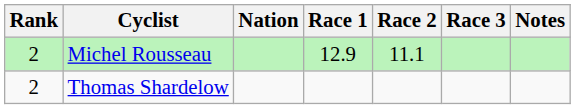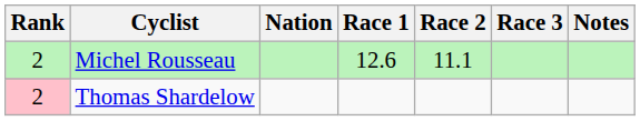 <table class="wikitable sortable" style="text-align:center">
 <tr>
 <th>Rank</th>
 <th>Cyclist</th>
 <th>Nation</th>
 <th>Race 1</th>
 <th>Race 2</th>
 <th>Race 3</th>
 <th>Notes</th>
 </tr>
 <tr bgcolor=bbf3bb>
 <td>2</td>
 <td align=left><a href='#'>Michel Rousseau</a></td>
 <td align=left></td>
-<td>12.9</td>
+<td>12.6</td>
 <td>11.1 </td>
 <td></td>
 <td></td>
 </tr>
 <tr>
-<td>2</td>
+<td style="background: pink;">2</td>
 <td align=left><a href='#'>Thomas Shardelow</a></td>
 <td align=left></td>
 <td></td>
 <td></td>
 <td></td>
 <td></td>
 </tr>
 </table>
